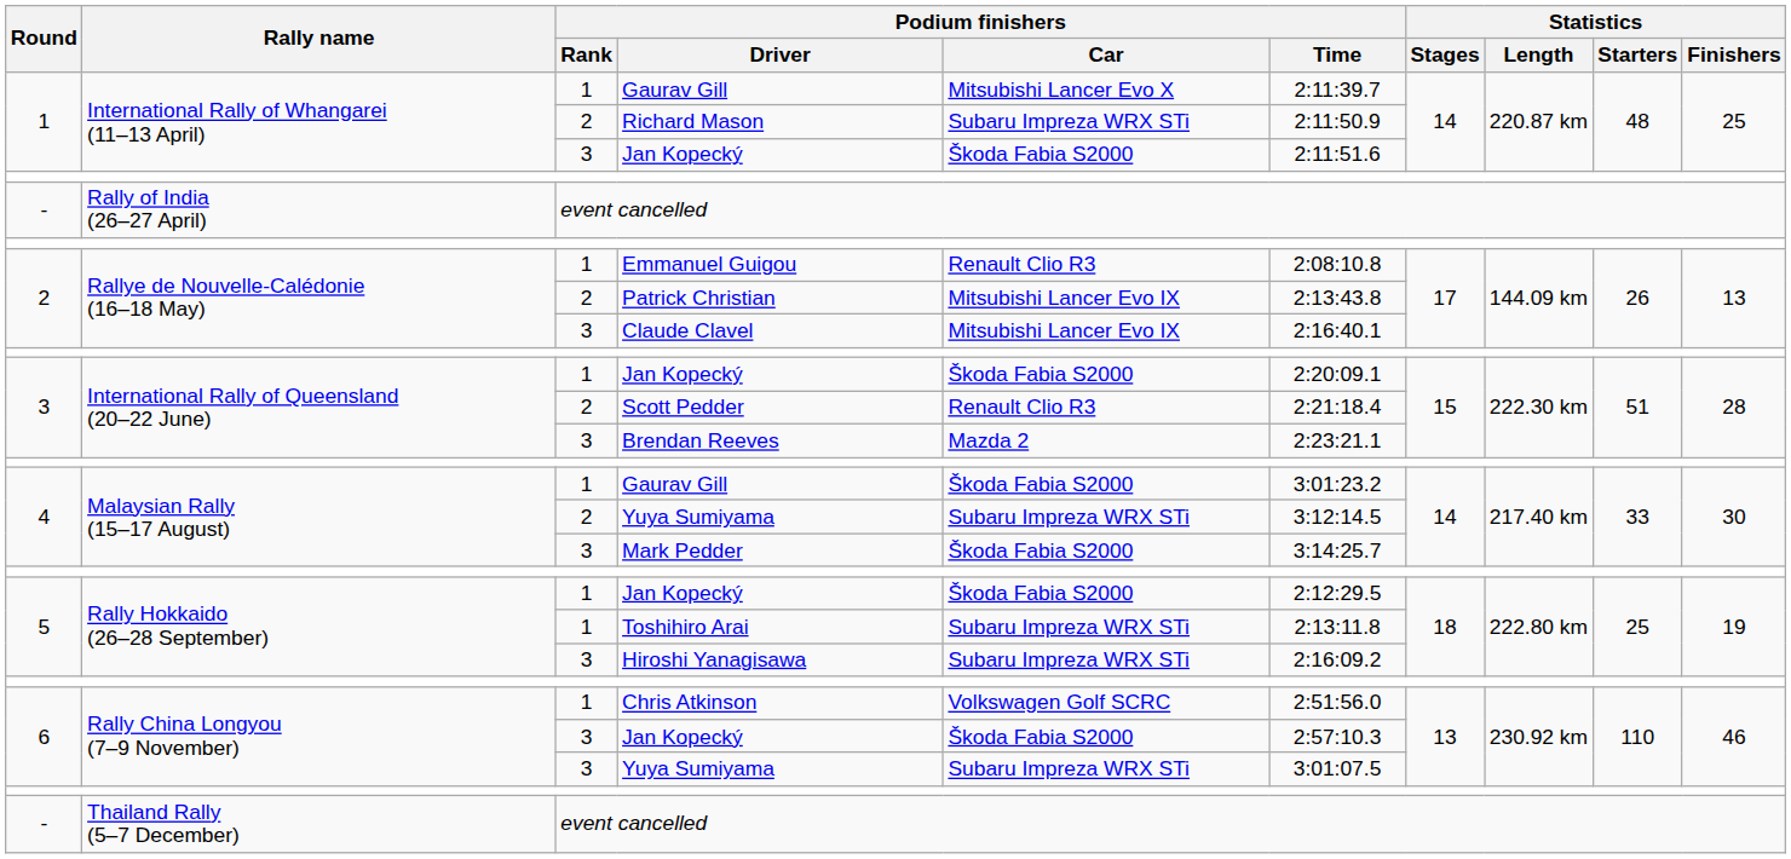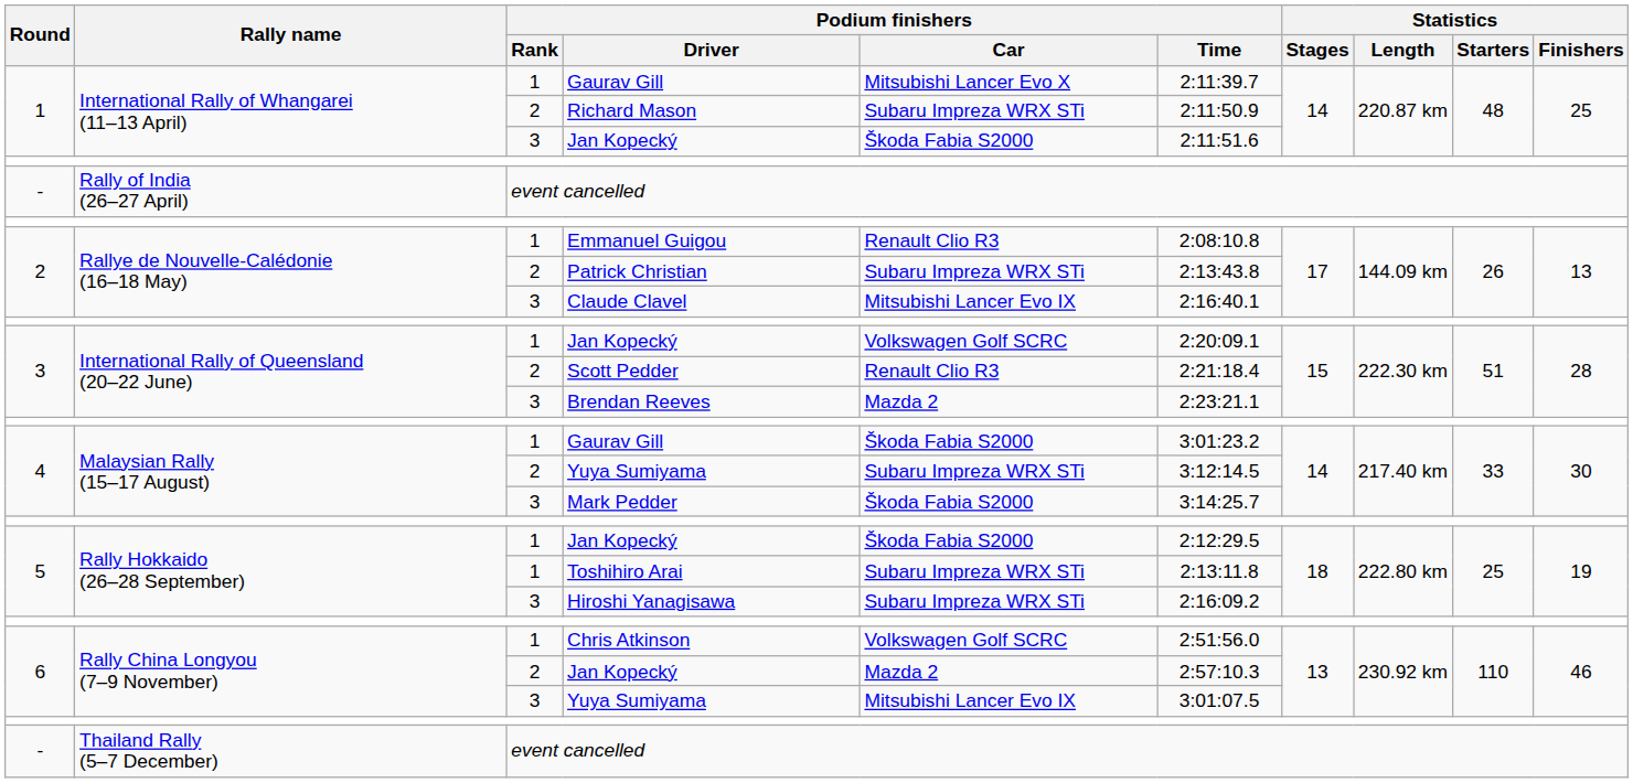 <table class="wikitable" style="font-size:85%;">
 <tr>
 <th rowspan=2>Round</th>
 <th style="width:22em" rowspan=2>Rally name</th>
 <th colspan=4>Podium finishers</th>
 <th colspan=4>Statistics</th>
 </tr>
 <tr>
 <th>Rank</th>
 <th style="width:15em">Driver</th>
 <th style="width:15em">Car</th>
 <th style="width:6em">Time</th>
 <th>Stages</th>
 <th>Length</th>
 <th>Starters</th>
 <th>Finishers</th>
 </tr>
 <tr>
 <td rowspan=3 align=center>1</td>
 <td rowspan=3> <a href='#'>International Rally of Whangarei</a><br>(11–13 April)</td>
 <td align=center>1</td>
 <td> <a href='#'>Gaurav Gill</a></td>
 <td><a href='#'>Mitsubishi Lancer Evo X</a></td>
 <td align=center>2:11:39.7</td>
 <td rowspan=3 align=center>14</td>
 <td rowspan=3 align=center>220.87 km</td>
 <td rowspan=3 align=center>48</td>
 <td rowspan=3 align=center>25</td>
 </tr>
 <tr>
 <td align=center>2</td>
 <td> <a href='#'>Richard Mason</a></td>
 <td><a href='#'>Subaru Impreza WRX STi</a></td>
 <td align=center>2:11:50.9</td>
 </tr>
 <tr>
 <td align=center>3</td>
 <td> <a href='#'>Jan Kopecký</a></td>
 <td><a href='#'>Škoda Fabia S2000</a></td>
 <td align=center>2:11:51.6</td>
 </tr>
 <tr style="background:white;">
 <td colspan="10"></td>
 </tr>
 <tr>
 <td align=center>-</td>
 <td> <a href='#'>Rally of India</a><br>(26–27 April)</td>
 <td colspan=8><em>event cancelled</em></td>
 </tr>
 <tr style="background:white;">
 <td colspan="10"></td>
 </tr>
 <tr>
 <td rowspan=3 align=center>2</td>
 <td rowspan=3> <a href='#'>Rallye de Nouvelle-Calédonie</a><br>(16–18 May)</td>
 <td align=center>1</td>
 <td> <a href='#'>Emmanuel Guigou</a></td>
 <td><a href='#'>Renault Clio R3</a></td>
 <td align=center>2:08:10.8</td>
 <td rowspan=3 align=center>17</td>
 <td rowspan=3 align=center>144.09 km</td>
 <td rowspan=3 align=center>26</td>
 <td rowspan=3 align=center>13</td>
 </tr>
 <tr>
 <td align=center>2</td>
 <td> <a href='#'>Patrick Christian</a></td>
-<td><a href='#'>Mitsubishi Lancer Evo IX</a></td>
+<td><a href='#'>Subaru Impreza WRX STi</a></td>
 <td align=center>2:13:43.8</td>
 </tr>
 <tr>
 <td align=center>3</td>
 <td> <a href='#'>Claude Clavel</a></td>
 <td><a href='#'>Mitsubishi Lancer Evo IX</a></td>
 <td align=center>2:16:40.1</td>
 </tr>
 <tr style="background:white;">
 <td colspan="12"></td>
 </tr>
 <tr>
 <td rowspan=3 align=center>3</td>
 <td rowspan=3> <a href='#'>International Rally of Queensland</a><br>(20–22 June)</td>
 <td align=center>1</td>
 <td> <a href='#'>Jan Kopecký</a></td>
-<td><a href='#'>Škoda Fabia S2000</a></td>
+<td><a href='#'>Volkswagen Golf SCRC</a></td>
 <td align=center>2:20:09.1</td>
 <td rowspan=3 align=center>15</td>
 <td rowspan=3 align=center>222.30 km</td>
 <td rowspan=3 align=center>51</td>
 <td rowspan=3 align=center>28</td>
 </tr>
 <tr>
 <td align=center>2</td>
 <td> <a href='#'>Scott Pedder</a></td>
 <td><a href='#'>Renault Clio R3</a></td>
 <td align=center>2:21:18.4</td>
 </tr>
 <tr>
 <td align=center>3</td>
 <td> <a href='#'>Brendan Reeves</a></td>
 <td><a href='#'>Mazda 2</a></td>
 <td align=center>2:23:21.1</td>
 </tr>
 <tr style="background:white;">
 <td colspan="12"></td>
 </tr>
 <tr>
 <td rowspan=3 align=center>4</td>
 <td rowspan=3> <a href='#'>Malaysian Rally</a><br>(15–17 August)</td>
 <td align=center>1</td>
 <td> <a href='#'>Gaurav Gill</a></td>
 <td><a href='#'>Škoda Fabia S2000</a></td>
 <td align=center>3:01:23.2</td>
 <td rowspan=3 align=center>14</td>
 <td rowspan=3 align=center>217.40 km</td>
 <td rowspan=3 align=center>33</td>
 <td rowspan=3 align=center>30</td>
 </tr>
 <tr>
 <td align=center>2</td>
 <td> <a href='#'>Yuya Sumiyama</a></td>
 <td><a href='#'>Subaru Impreza WRX STi</a></td>
 <td align=center>3:12:14.5</td>
 </tr>
 <tr>
 <td align=center>3</td>
 <td> <a href='#'>Mark Pedder</a></td>
 <td><a href='#'>Škoda Fabia S2000</a></td>
 <td align=center>3:14:25.7</td>
 </tr>
 <tr style="background:white;">
 <td colspan="12"></td>
 </tr>
 <tr>
 <td rowspan=3 align=center>5</td>
 <td rowspan=3> <a href='#'>Rally Hokkaido</a><br>(26–28 September)</td>
 <td align=center>1</td>
 <td> <a href='#'>Jan Kopecký</a></td>
 <td><a href='#'>Škoda Fabia S2000</a></td>
 <td align=center>2:12:29.5</td>
 <td rowspan=3 align=center>18</td>
 <td rowspan=3 align=center>222.80 km</td>
 <td rowspan=3 align=center>25</td>
 <td rowspan=3 align=center>19</td>
 </tr>
 <tr>
 <td align=center>1</td>
 <td> <a href='#'>Toshihiro Arai</a></td>
 <td><a href='#'>Subaru Impreza WRX STi</a></td>
 <td align=center>2:13:11.8</td>
 </tr>
 <tr>
 <td align=center>3</td>
 <td> <a href='#'>Hiroshi Yanagisawa</a></td>
 <td><a href='#'>Subaru Impreza WRX STi</a></td>
 <td align=center>2:16:09.2</td>
 </tr>
 <tr style="background:white;">
 <td colspan="12"></td>
 </tr>
 <tr>
 <td rowspan=3 align=center>6</td>
 <td rowspan=3> <a href='#'>Rally China Longyou</a><br>(7–9 November)</td>
 <td align=center>1</td>
 <td> <a href='#'>Chris Atkinson</a></td>
 <td><a href='#'>Volkswagen Golf SCRC</a></td>
 <td align=center>2:51:56.0</td>
 <td rowspan=3 align=center>13</td>
 <td rowspan=3 align=center>230.92 km</td>
 <td rowspan=3 align=center>110</td>
 <td rowspan=3 align=center>46</td>
 </tr>
 <tr>
-<td align=center>3</td>
+<td align=center>2</td>
 <td> <a href='#'>Jan Kopecký</a></td>
-<td><a href='#'>Škoda Fabia S2000</a></td>
+<td><a href='#'>Mazda 2</a></td>
 <td align=center>2:57:10.3</td>
 </tr>
 <tr>
 <td align=center>3</td>
 <td> <a href='#'>Yuya Sumiyama</a></td>
-<td><a href='#'>Subaru Impreza WRX STi</a></td>
+<td><a href='#'>Mitsubishi Lancer Evo IX</a></td>
 <td align=center>3:01:07.5</td>
 </tr>
 <tr style="background:white;">
 <td colspan="10"></td>
 </tr>
 <tr>
 <td align=center>-</td>
 <td> <a href='#'>Thailand Rally</a><br>(5–7 December)</td>
 <td colspan=8><em>event cancelled</em></td>
 </tr>
 </table>
